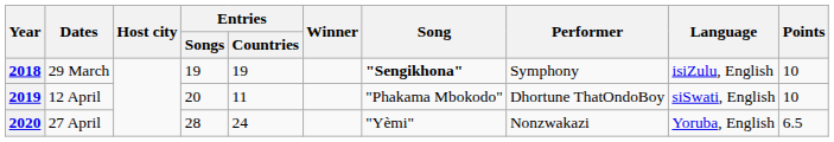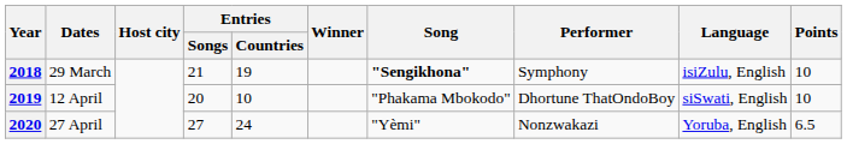 <table class="wikitable sortable" style="font-size:90%">
 <tr>
 <th rowspan="2">Year</th>
 <th rowspan="2">Dates</th>
 <th rowspan="2">Host city</th>
 <th colspan="2">Entries</th>
 <th rowspan="2">Winner</th>
 <th rowspan="2">Song</th>
 <th rowspan="2">Performer</th>
 <th rowspan="2">Language</th>
 <th rowspan="2">Points</th>
 </tr>
 <tr>
 <th>Songs</th>
 <th>Countries</th>
 </tr>
 <tr>
 <th style="text-align:central" scope="row"><a href='#'>2018</a></th>
 <td>29 March</td>
 <td rowspan="3"></td>
-<td>19</td>
+<td>21</td>
 <td>19</td>
 <td></td>
 <td><strong>"Sengikhona"</strong></td>
 <td>Symphony</td>
 <td><a href='#'>isiZulu</a>, English</td>
 <td>10</td>
 </tr>
 <tr>
 <th style="text-align:central" scope="row"><a href='#'>2019</a></th>
 <td>12 April</td>
 <td>20</td>
-<td>11</td>
+<td>10</td>
 <td></td>
 <td>"Phakama Mbokodo"</td>
 <td>Dhortune ThatOndoBoy</td>
 <td><a href='#'>siSwati</a>, English</td>
 <td>10</td>
 </tr>
 <tr>
 <th><a href='#'>2020</a></th>
 <td>27 April</td>
-<td>28</td>
+<td>27</td>
 <td>24</td>
 <td></td>
 <td>"Yèmi"</td>
 <td>Nonzwakazi</td>
 <td><a href='#'>Yoruba</a>, English</td>
 <td>6.5</td>
 </tr>
 </table>
